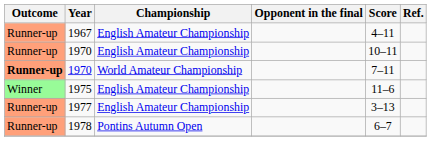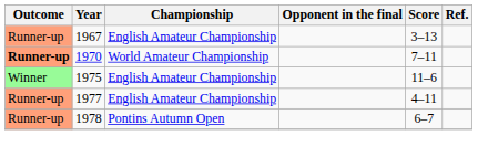 <table class="wikitable">
 <tr>
 <th>Outcome</th>
 <th>Year</th>
 <th>Championship</th>
 <th>Opponent in the final</th>
 <th>Score</th>
 <th>Ref.</th>
 </tr>
 <tr>
 <td style="background:#ffa07a;">Runner-up</td>
 <td>1967</td>
 <td><a href='#'>English Amateur Championship</a></td>
 <td></td>
-<td align = "center">4–11</td>
-<td></td>
-</tr>
-<tr>
-<td style="background:#ffa07a;">Runner-up</td>
-<td>1970</td>
-<td><a href='#'>English Amateur Championship</a></td>
-<td></td>
-<td align = "center">10–11</td>
+<td align = "center">3–13</td>
 <td></td>
 </tr>
 <tr>
 <td style="background:#ffa07a;"><strong>Runner-up</strong></td>
 <td align="center"><a href='#'>1970</a></td>
 <td><a href='#'>World Amateur Championship</a></td>
 <td></td>
 <td align="center">7–11</td>
 <td></td>
 </tr>
 <tr>
 <td style="background:#98FB98">Winner</td>
 <td>1975</td>
 <td><a href='#'>English Amateur Championship</a></td>
 <td></td>
 <td align = "center">11–6</td>
 <td></td>
 </tr>
 <tr>
 <td style="background:#ffa07a;">Runner-up</td>
 <td>1977</td>
 <td><a href='#'>English Amateur Championship</a></td>
 <td></td>
-<td align = "center">3–13</td>
+<td align = "center">4–11</td>
 <td></td>
 </tr>
 <tr>
 <td style="background:#ffa07a;">Runner-up</td>
 <td>1978</td>
 <td><a href='#'>Pontins Autumn Open</a></td>
 <td></td>
 <td align = "center">6–7</td>
 <td></td>
 </tr>
 <tr>
 </tr>
 </table>
